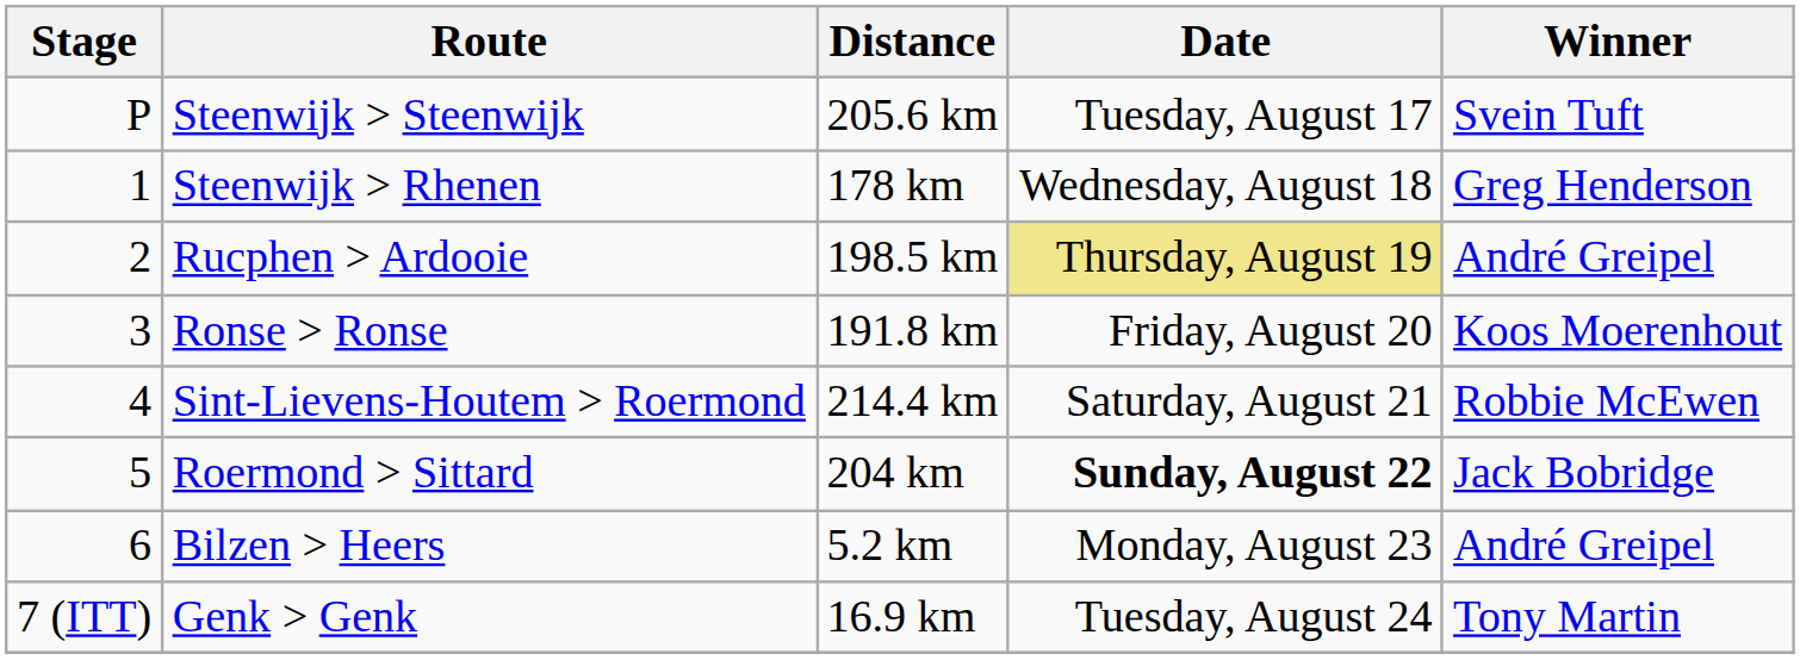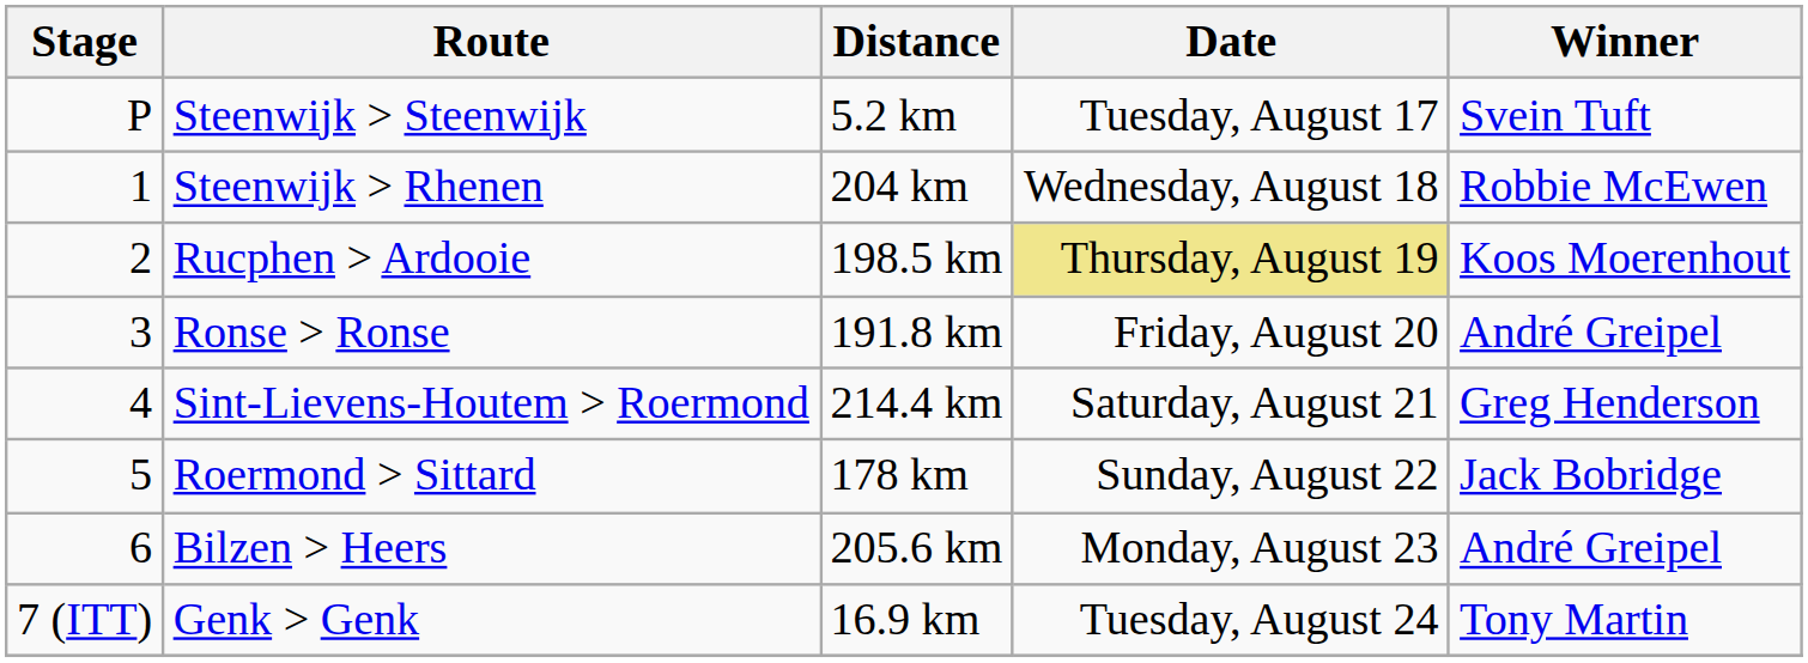 <table class="wikitable">
 <tr>
 <th>Stage</th>
 <th>Route</th>
 <th>Distance</th>
 <th>Date</th>
 <th>Winner</th>
 </tr>
 <tr>
 <td align=right>P</td>
 <td><a href='#'>Steenwijk</a>  > <a href='#'>Steenwijk</a> </td>
-<td>205.6 km</td>
+<td>5.2 km</td>
 <td align=right>Tuesday, August 17</td>
 <td> <a href='#'>Svein Tuft</a></td>
 </tr>
 <tr>
 <td align=right>1</td>
 <td><a href='#'>Steenwijk</a>  > <a href='#'>Rhenen</a> </td>
-<td>178 km</td>
+<td>204 km</td>
 <td align=right>Wednesday, August 18</td>
-<td> <a href='#'>Greg Henderson</a></td>
+<td> <a href='#'>Robbie McEwen</a></td>
 </tr>
 <tr>
 <td align=right>2</td>
 <td><a href='#'>Rucphen</a>  > <a href='#'>Ardooie</a> </td>
 <td>198.5 km</td>
 <td align=right style="background: khaki;">Thursday, August 19</td>
-<td> <a href='#'>André Greipel</a></td>
+<td> <a href='#'>Koos Moerenhout</a></td>
 </tr>
 <tr>
 <td align=right>3</td>
 <td><a href='#'>Ronse</a>  > <a href='#'>Ronse</a> </td>
 <td>191.8 km</td>
 <td align=right>Friday, August 20</td>
-<td> <a href='#'>Koos Moerenhout</a></td>
+<td> <a href='#'>André Greipel</a></td>
 </tr>
 <tr>
 <td align=right>4</td>
 <td><a href='#'>Sint-Lievens-Houtem</a>  > <a href='#'>Roermond</a> </td>
 <td>214.4 km</td>
 <td align=right>Saturday, August 21</td>
-<td> <a href='#'>Robbie McEwen</a></td>
+<td> <a href='#'>Greg Henderson</a></td>
 </tr>
 <tr>
 <td align=right>5</td>
 <td><a href='#'>Roermond</a>  > <a href='#'>Sittard</a> </td>
-<td>204 km</td>
-<td align=right><strong>Sunday, August 22</strong></td>
+<td>178 km</td>
+<td align=right>Sunday, August 22</td>
 <td> <a href='#'>Jack Bobridge</a></td>
 </tr>
 <tr>
 <td align=right>6</td>
 <td><a href='#'>Bilzen</a>  > <a href='#'>Heers</a> </td>
-<td>5.2 km</td>
+<td>205.6 km</td>
 <td align=right>Monday, August 23</td>
 <td> <a href='#'>André Greipel</a></td>
 </tr>
 <tr>
 <td align=right>7 (<a href='#'>ITT</a>)</td>
 <td><a href='#'>Genk</a>  > <a href='#'>Genk</a> </td>
 <td>16.9 km</td>
 <td align=right>Tuesday, August 24</td>
 <td> <a href='#'>Tony Martin</a></td>
 </tr>
 <tr>
 </tr>
 </table>
